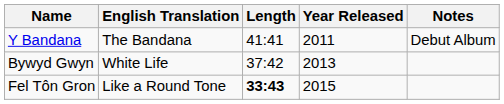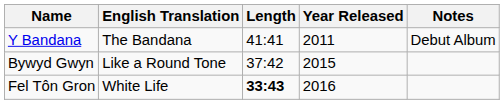 <table class="wikitable">
 <tr>
 <th>Name</th>
 <th>English Translation</th>
 <th>Length</th>
 <th>Year Released</th>
 <th>Notes</th>
 </tr>
 <tr>
 <td><a href='#'>Y Bandana</a></td>
 <td>The Bandana</td>
 <td>41:41</td>
 <td>2011</td>
 <td>Debut Album</td>
 </tr>
 <tr>
 <td>Bywyd Gwyn</td>
-<td>White Life</td>
+<td>Like a Round Tone</td>
 <td>37:42</td>
-<td>2013</td>
+<td>2015</td>
 <td></td>
 </tr>
 <tr>
 <td>Fel Tôn Gron</td>
-<td>Like a Round Tone</td>
+<td>White Life</td>
 <td><strong>33:43</strong></td>
-<td>2015</td>
+<td>2016</td>
 <td></td>
 </tr>
 </table>
